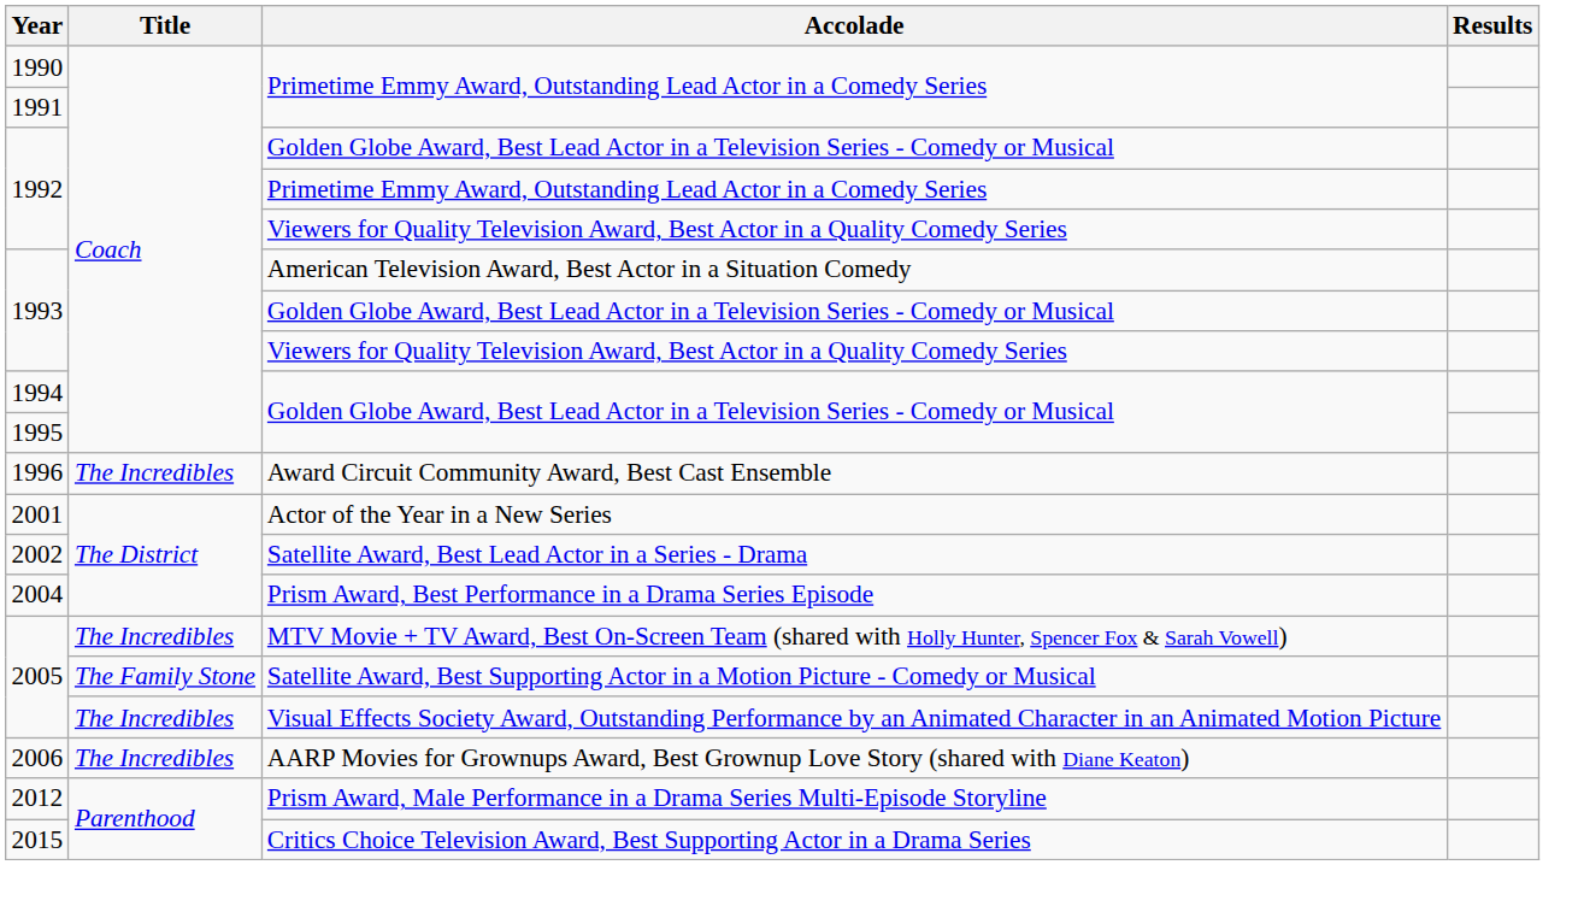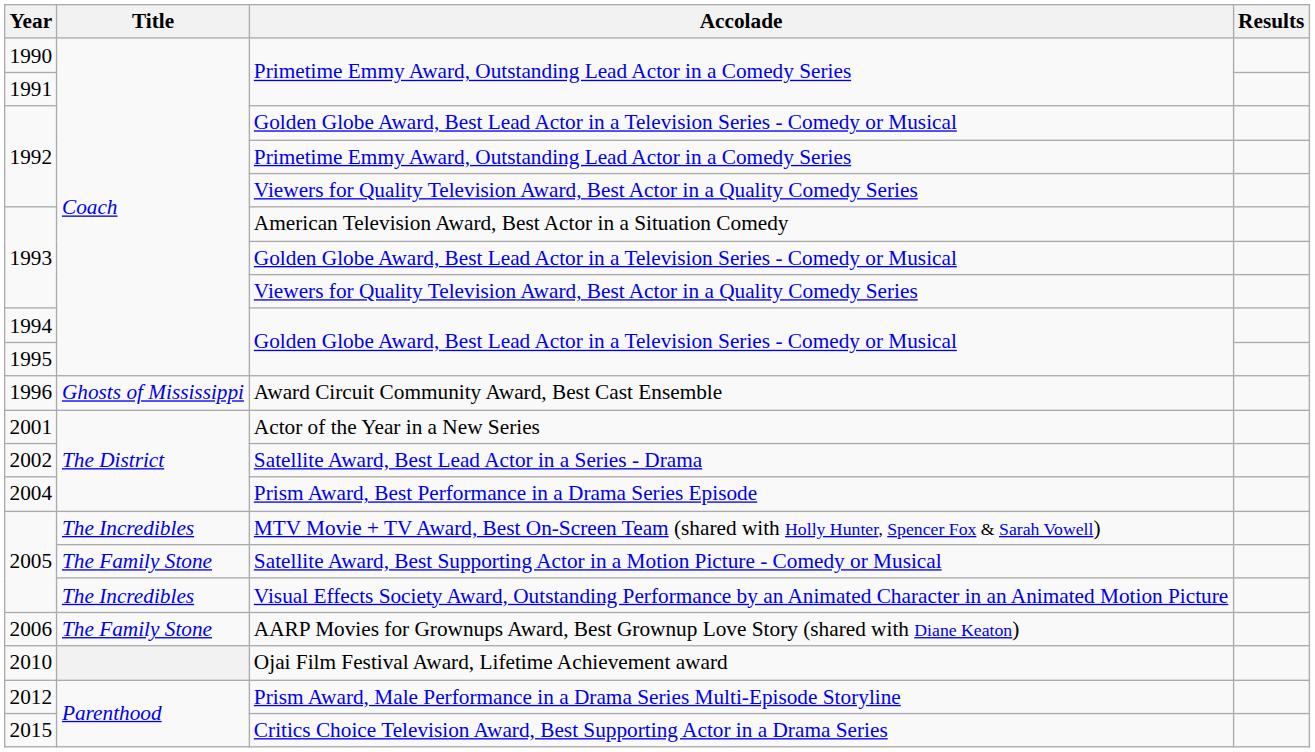 <table class="wikitable sortable">
 <tr>
 <th>Year</th>
 <th>Title</th>
 <th>Accolade</th>
 <th>Results</th>
 </tr>
 <tr>
 <td>1990</td>
 <td rowspan="10"><em><a href='#'>Coach</a></em></td>
 <td rowspan="2"><a href='#'>Primetime Emmy Award, Outstanding Lead Actor in a Comedy Series</a></td>
 <td></td>
 </tr>
 <tr>
 <td>1991</td>
 <td></td>
 </tr>
 <tr>
 <td rowspan="3">1992</td>
 <td><a href='#'>Golden Globe Award, Best Lead Actor in a Television Series - Comedy or Musical</a></td>
 <td></td>
 </tr>
 <tr>
 <td><a href='#'>Primetime Emmy Award, Outstanding Lead Actor in a Comedy Series</a></td>
 <td></td>
 </tr>
 <tr>
 <td><a href='#'>Viewers for Quality Television Award, Best Actor in a Quality Comedy Series</a></td>
 <td></td>
 </tr>
 <tr>
 <td rowspan="3">1993</td>
 <td>American Television Award, Best Actor in a Situation Comedy</td>
 <td></td>
 </tr>
 <tr>
 <td><a href='#'>Golden Globe Award, Best Lead Actor in a Television Series - Comedy or Musical</a></td>
 <td></td>
 </tr>
 <tr>
 <td><a href='#'>Viewers for Quality Television Award, Best Actor in a Quality Comedy Series</a></td>
 <td></td>
 </tr>
 <tr>
 <td>1994</td>
 <td rowspan="2"><a href='#'>Golden Globe Award, Best Lead Actor in a Television Series - Comedy or Musical</a></td>
 <td></td>
 </tr>
 <tr>
 <td>1995</td>
 <td></td>
 </tr>
 <tr>
 <td>1996</td>
-<td><em><a href='#'>The Incredibles</a></em></td>
+<td><em><a href='#'>Ghosts of Mississippi</a></em></td>
 <td>Award Circuit Community Award, Best Cast Ensemble</td>
 <td></td>
 </tr>
 <tr>
 <td>2001</td>
 <td rowspan="3"><em><a href='#'>The District</a></em></td>
 <td>Actor of the Year in a New Series</td>
 <td></td>
 </tr>
 <tr>
 <td>2002</td>
 <td><a href='#'>Satellite Award, Best Lead Actor in a Series - Drama</a></td>
 <td></td>
 </tr>
 <tr>
 <td>2004</td>
 <td><a href='#'>Prism Award, Best Performance in a Drama Series Episode</a></td>
 <td></td>
 </tr>
 <tr>
 <td rowspan="3">2005</td>
 <td><em><a href='#'>The Incredibles</a></em></td>
 <td><a href='#'>MTV Movie + TV Award, Best On-Screen Team</a> (shared with <small><a href='#'>Holly Hunter</a>, <a href='#'>Spencer Fox</a> & <a href='#'>Sarah Vowell</a></small>)</td>
 <td></td>
 </tr>
 <tr>
 <td><em><a href='#'>The Family Stone</a></em></td>
 <td><a href='#'>Satellite Award, Best Supporting Actor in a Motion Picture - Comedy or Musical</a></td>
 <td></td>
 </tr>
 <tr>
 <td><em><a href='#'>The Incredibles</a></em></td>
 <td><a href='#'>Visual Effects Society Award, Outstanding Performance by an Animated Character in an Animated Motion Picture</a></td>
 <td></td>
 </tr>
 <tr>
 <td>2006</td>
-<td><em><a href='#'>The Incredibles</a></em></td>
+<td><em><a href='#'>The Family Stone</a></em></td>
 <td>AARP Movies for Grownups Award, Best Grownup Love Story (shared with <small><a href='#'>Diane Keaton</a></small>)</td>
+<td></td>
+</tr>
+<tr>
+<td>2010</td>
+<th></th>
+<td>Ojai Film Festival Award, Lifetime Achievement award</td>
 <td></td>
 </tr>
 <tr>
 <td>2012</td>
 <td rowspan="2"><em><a href='#'>Parenthood</a></em></td>
 <td><a href='#'>Prism Award, Male Performance in a Drama Series Multi-Episode Storyline</a></td>
 <td></td>
 </tr>
 <tr>
 <td>2015</td>
 <td><a href='#'>Critics Choice Television Award, Best Supporting Actor in a Drama Series</a></td>
 <td></td>
 </tr>
 </table>
